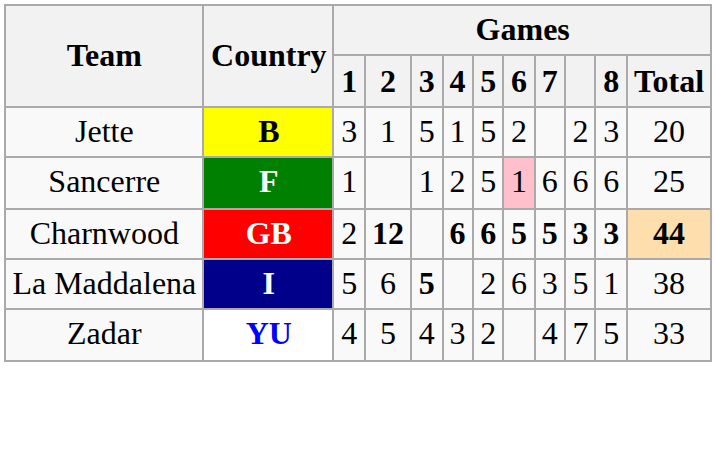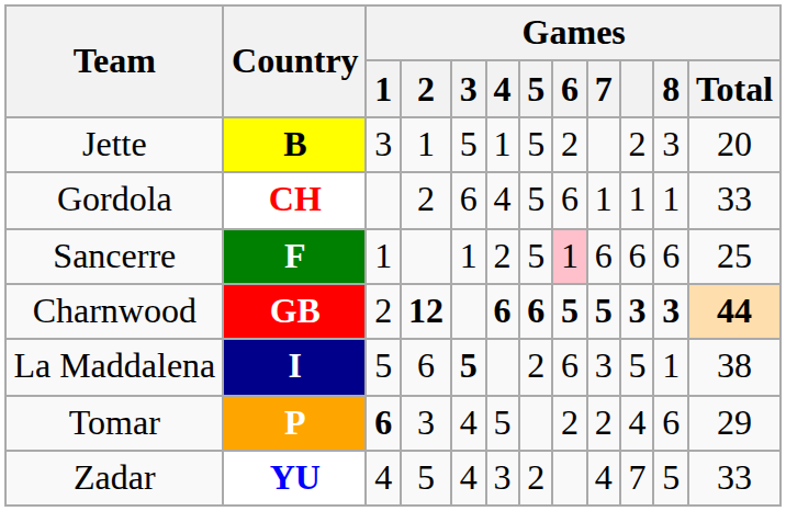 <table class="wikitable plainrowheaders" style="text-align:center;">
 <tr>
 <th rowspan=2>Team</th>
 <th rowspan=2>Country</th>
 <th colspan=10>Games</th>
 </tr>
 <tr>
 <th>1</th>
 <th>2</th>
 <th>3</th>
 <th>4</th>
 <th>5</th>
 <th>6</th>
 <th>7</th>
 <th></th>
 <th>8</th>
 <th>Total</th>
 </tr>
 <tr>
 <td>Jette</td>
 <td style="background:yellow"><strong>B</strong></td>
 <td>3</td>
 <td>1</td>
 <td>5</td>
 <td>1</td>
 <td>5</td>
 <td>2</td>
 <td></td>
 <td>2</td>
 <td>3</td>
 <td>20</td>
+</tr>
+<tr>
+<td>Gordola</td>
+<td style="background:white; color: red"><strong>CH</strong></td>
+<td></td>
+<td>2</td>
+<td>6</td>
+<td>4</td>
+<td>5</td>
+<td>6</td>
+<td>1</td>
+<td>1</td>
+<td>1</td>
+<td>33</td>
 </tr>
 <tr>
 <td>Sancerre</td>
 <td style="background:green; color: white"><strong>F</strong></td>
 <td>1</td>
 <td></td>
 <td>1</td>
 <td>2</td>
 <td>5</td>
 <td style="background: pink;">1</td>
 <td>6</td>
 <td>6</td>
 <td>6</td>
 <td>25</td>
 </tr>
 <tr>
 <td>Charnwood</td>
 <td style="background:red; color: white"><strong>GB</strong></td>
 <td>2</td>
 <td><strong>12</strong></td>
 <td></td>
 <td><strong>6</strong></td>
 <td><strong>6</strong></td>
 <td><strong>5</strong></td>
 <td><strong>5</strong></td>
 <td><strong>3</strong></td>
 <td><strong>3</strong></td>
 <td style="font-weight:bold; background:NavajoWhite;">44</td>
 </tr>
 <tr>
 <td>La Maddalena</td>
 <td style="background:darkblue; color: white"><strong>I</strong></td>
 <td>5</td>
 <td>6</td>
 <td><strong>5</strong></td>
 <td></td>
 <td>2</td>
 <td>6</td>
 <td>3</td>
 <td>5</td>
 <td>1</td>
 <td>38</td>
 </tr>
 <tr>
+<td>Tomar</td>
+<td style="background:orange; color: white"><strong>P</strong></td>
+<td><strong>6</strong></td>
+<td>3</td>
+<td>4</td>
+<td>5</td>
+<td></td>
+<td>2</td>
+<td>2</td>
+<td>4</td>
+<td>6</td>
+<td>29</td>
+</tr>
+<tr>
 <td>Zadar</td>
 <td style="background:white; color:blue"><strong>YU</strong></td>
 <td>4</td>
 <td>5</td>
 <td>4</td>
 <td>3</td>
 <td>2</td>
 <td></td>
 <td>4</td>
 <td>7</td>
 <td>5</td>
 <td>33</td>
 </tr>
 </table>
